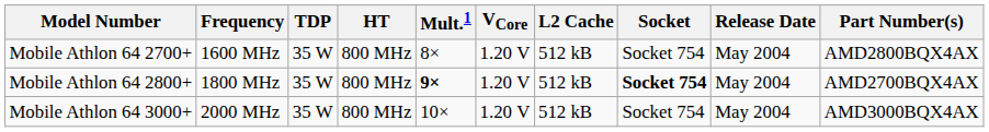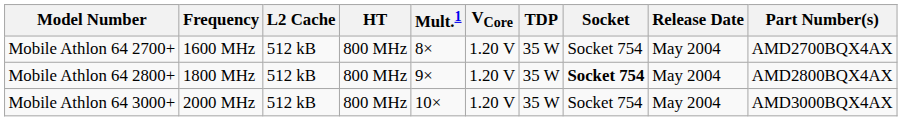 <table class="wikitable">
 <tr>
 <th>Model Number</th>
 <th>Frequency</th>
-<th>TDP</th>
+<th>L2 Cache</th>
 <th>HT</th>
 <th>Mult.<sup><a href='#'>1</a></sup></th>
 <th>V<sub>Core</sub></th>
-<th>L2 Cache</th>
+<th>TDP</th>
 <th>Socket</th>
 <th>Release Date</th>
 <th>Part Number(s)</th>
 </tr>
 <tr>
 <td>Mobile Athlon 64 2700+</td>
 <td>1600 MHz</td>
-<td>35 W</td>
+<td>512 kB</td>
 <td>800 MHz</td>
 <td>8×</td>
 <td>1.20 V</td>
+<td>35 W</td>
+<td>Socket 754</td>
+<td>May 2004</td>
+<td>AMD2700BQX4AX</td>
+</tr>
+<tr>
+<td>Mobile Athlon 64 2800+</td>
+<td>1800 MHz</td>
 <td>512 kB</td>
-<td>Socket 754</td>
+<td>800 MHz</td>
+<td>9×</td>
+<td>1.20 V</td>
+<td>35 W</td>
+<td><strong>Socket 754</strong></td>
 <td>May 2004</td>
 <td>AMD2800BQX4AX</td>
 </tr>
 <tr>
-<td>Mobile Athlon 64 2800+</td>
-<td>1800 MHz</td>
-<td>35 W</td>
-<td>800 MHz</td>
-<td><strong>9×</strong></td>
-<td>1.20 V</td>
-<td>512 kB</td>
-<td><strong>Socket 754</strong></td>
-<td>May 2004</td>
-<td>AMD2700BQX4AX</td>
-</tr>
-<tr>
 <td>Mobile Athlon 64 3000+</td>
 <td>2000 MHz</td>
-<td>35 W</td>
+<td>512 kB</td>
 <td>800 MHz</td>
 <td>10×</td>
 <td>1.20 V</td>
-<td>512 kB</td>
+<td>35 W</td>
 <td>Socket 754</td>
 <td>May 2004</td>
 <td>AMD3000BQX4AX</td>
 </tr>
 </table>
